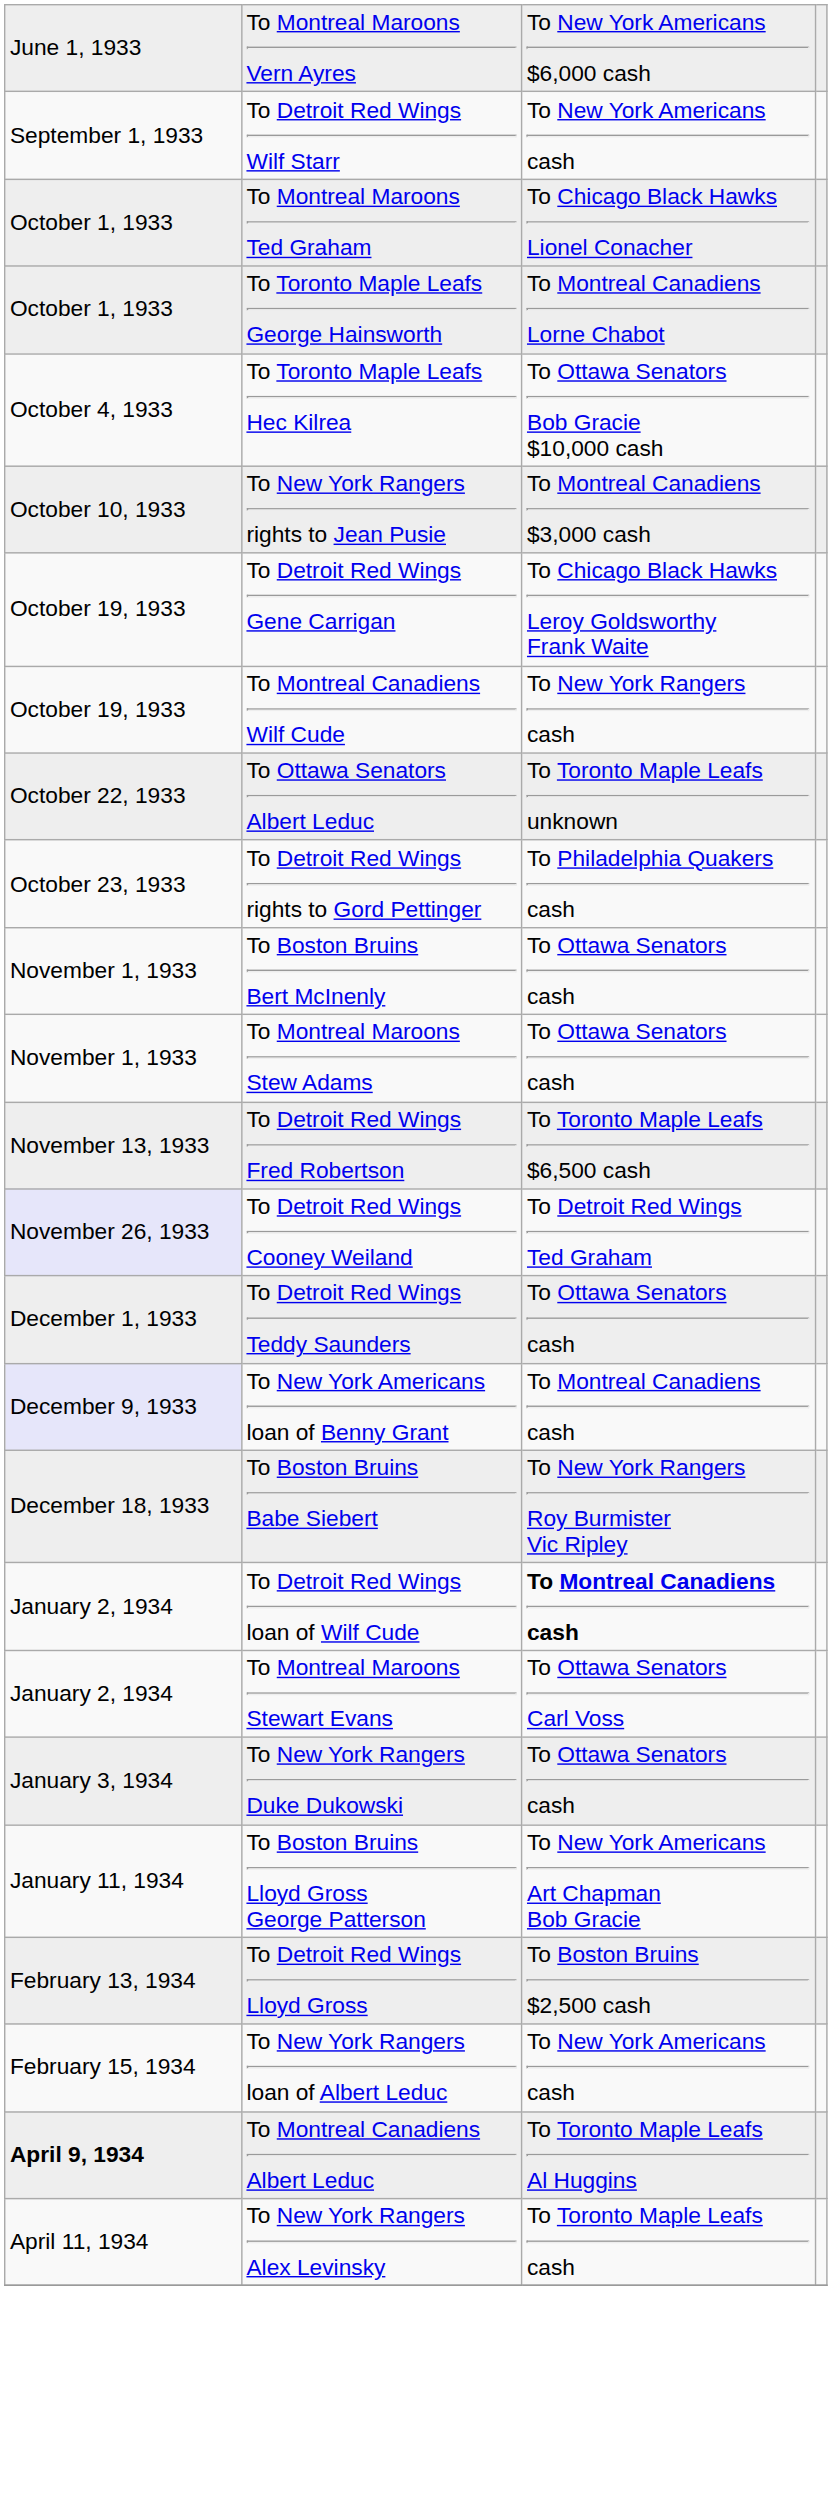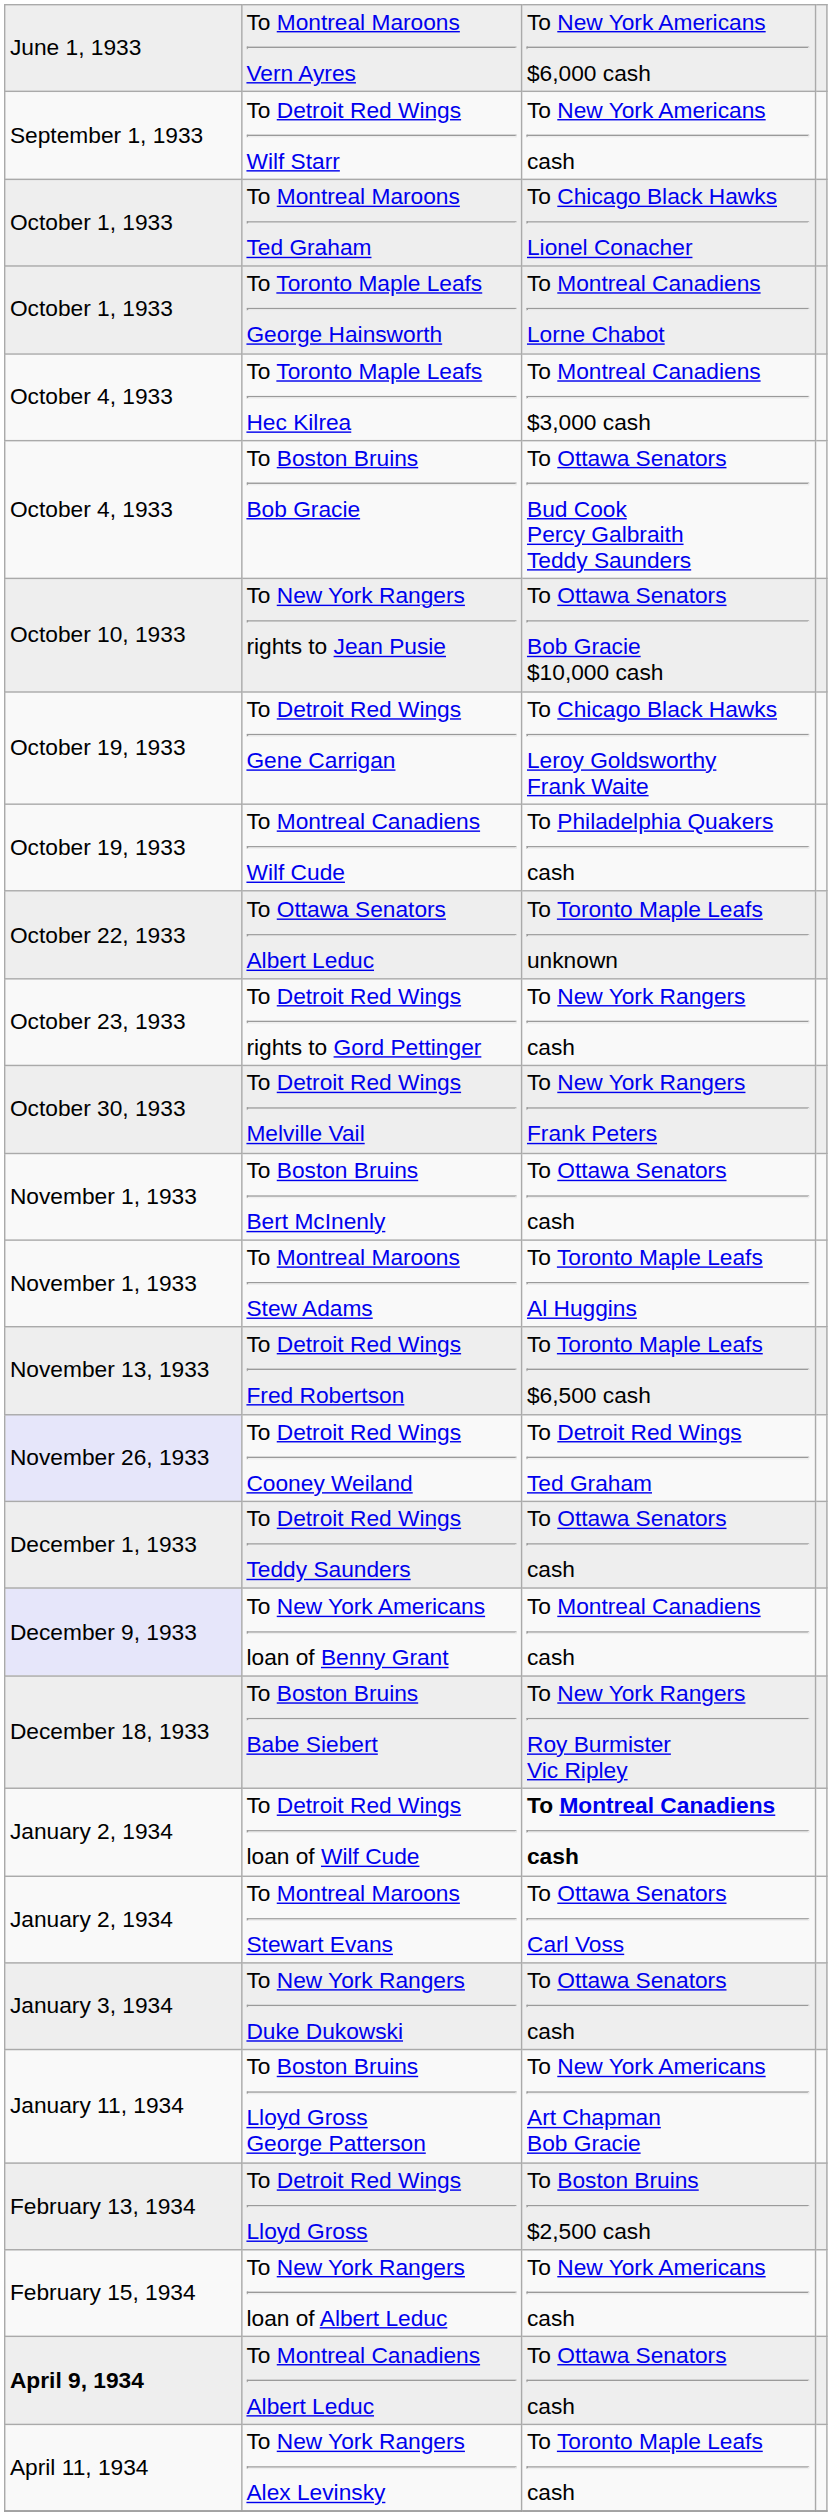 <table class="wikitable" style="border:1px solid #999999; width:580px;">
 <tr bgcolor="eeeeee">
 <td>June 1, 1933</td>
 <td valign="top">To <a href='#'>Montreal Maroons</a><hr><a href='#'>Vern Ayres</a></td>
 <td valign="top">To <a href='#'>New York Americans</a><hr>$6,000 cash</td>
 <td></td>
 </tr>
 <tr>
 <td>September 1, 1933</td>
 <td valign="top">To <a href='#'>Detroit Red Wings</a><hr><a href='#'>Wilf Starr</a></td>
 <td valign="top">To <a href='#'>New York Americans</a><hr>cash</td>
 <td></td>
 </tr>
 <tr bgcolor="eeeeee">
 <td>October 1, 1933</td>
 <td valign="top">To <a href='#'>Montreal Maroons</a><hr><a href='#'>Ted Graham</a></td>
 <td valign="top">To <a href='#'>Chicago Black Hawks</a> <hr><a href='#'>Lionel Conacher</a></td>
 <td></td>
 </tr>
 <tr bgcolor="eeeeee">
 <td>October 1, 1933</td>
 <td valign="top">To <a href='#'>Toronto Maple Leafs</a><hr><a href='#'>George Hainsworth</a></td>
 <td valign="top">To <a href='#'>Montreal Canadiens</a> <hr><a href='#'>Lorne Chabot</a></td>
 <td></td>
 </tr>
 <tr>
 <td>October 4, 1933</td>
 <td valign="top">To <a href='#'>Toronto Maple Leafs</a><hr><a href='#'>Hec Kilrea</a></td>
-<td valign="top">To <a href='#'>Ottawa Senators</a> <hr><a href='#'>Bob Gracie</a><br>$10,000 cash</td>
+<td valign="top">To <a href='#'>Montreal Canadiens</a><hr>$3,000 cash</td>
+<td></td>
+</tr>
+<tr>
+<td>October 4, 1933</td>
+<td valign="top">To <a href='#'>Boston Bruins</a><hr><a href='#'>Bob Gracie</a></td>
+<td valign="top">To <a href='#'>Ottawa Senators</a> <hr><a href='#'>Bud Cook</a><br><a href='#'>Percy Galbraith</a><br><a href='#'>Teddy Saunders</a></td>
 <td></td>
 </tr>
 <tr bgcolor="eeeeee">
 <td>October 10, 1933</td>
 <td valign="top">To <a href='#'>New York Rangers</a><hr>rights to <a href='#'>Jean Pusie</a></td>
-<td valign="top">To <a href='#'>Montreal Canadiens</a><hr>$3,000 cash</td>
+<td valign="top">To <a href='#'>Ottawa Senators</a> <hr><a href='#'>Bob Gracie</a><br>$10,000 cash</td>
 <td></td>
 </tr>
 <tr>
 <td>October 19, 1933</td>
 <td valign="top">To <a href='#'>Detroit Red Wings</a><hr><a href='#'>Gene Carrigan</a></td>
 <td valign="top">To <a href='#'>Chicago Black Hawks</a><hr><a href='#'>Leroy Goldsworthy</a><br><a href='#'>Frank Waite</a></td>
 <td></td>
 </tr>
 <tr>
 <td>October 19, 1933</td>
 <td valign="top">To <a href='#'>Montreal Canadiens</a><hr><a href='#'>Wilf Cude</a></td>
-<td valign="top">To <a href='#'>New York Rangers</a><hr>cash</td>
+<td valign="top">To <a href='#'>Philadelphia Quakers</a><hr>cash</td>
 <td></td>
 </tr>
 <tr bgcolor="eeeeee">
 <td>October 22, 1933</td>
 <td valign="top">To <a href='#'>Ottawa Senators</a><hr><a href='#'>Albert Leduc</a></td>
 <td valign="top">To <a href='#'>Toronto Maple Leafs</a><hr>unknown</td>
 <td></td>
 </tr>
 <tr>
 <td>October 23, 1933</td>
 <td valign="top">To <a href='#'>Detroit Red Wings</a><hr>rights to <a href='#'>Gord Pettinger</a></td>
-<td valign="top">To <a href='#'>Philadelphia Quakers</a><hr>cash</td>
+<td valign="top">To <a href='#'>New York Rangers</a><hr>cash</td>
+<td></td>
+</tr>
+<tr bgcolor="eeeeee">
+<td>October 30, 1933</td>
+<td valign="top">To <a href='#'>Detroit Red Wings</a><hr><a href='#'>Melville Vail</a></td>
+<td valign="top">To <a href='#'>New York Rangers</a><hr><a href='#'>Frank Peters</a></td>
 <td></td>
 </tr>
 <tr>
 <td>November 1, 1933</td>
 <td valign="top">To <a href='#'>Boston Bruins</a><hr><a href='#'>Bert McInenly</a></td>
 <td valign="top">To <a href='#'>Ottawa Senators</a><hr>cash</td>
 <td></td>
 </tr>
 <tr>
 <td>November 1, 1933</td>
 <td valign="top">To <a href='#'>Montreal Maroons</a><hr><a href='#'>Stew Adams</a></td>
-<td valign="top">To <a href='#'>Ottawa Senators</a><hr>cash</td>
+<td valign="top">To <a href='#'>Toronto Maple Leafs</a><hr><a href='#'>Al Huggins</a></td>
 <td></td>
 </tr>
 <tr bgcolor="eeeeee">
 <td>November 13, 1933</td>
 <td valign="top">To <a href='#'>Detroit Red Wings</a><hr><a href='#'>Fred Robertson</a></td>
 <td valign="top">To <a href='#'>Toronto Maple Leafs</a><hr>$6,500 cash</td>
 <td></td>
 </tr>
 <tr>
 <td style="background: lavender;">November 26, 1933</td>
 <td valign="top">To <a href='#'>Detroit Red Wings</a><hr><a href='#'>Cooney Weiland</a></td>
 <td valign="top">To <a href='#'>Detroit Red Wings</a><hr><a href='#'>Ted Graham</a></td>
 <td></td>
 </tr>
 <tr bgcolor="eeeeee">
 <td>December 1, 1933</td>
 <td valign="top">To <a href='#'>Detroit Red Wings</a><hr><a href='#'>Teddy Saunders</a></td>
 <td valign="top">To <a href='#'>Ottawa Senators</a><hr>cash</td>
 <td></td>
 </tr>
 <tr>
 <td style="background: lavender;">December 9, 1933</td>
 <td valign="top">To <a href='#'>New York Americans</a><hr>loan of <a href='#'>Benny Grant</a></td>
 <td valign="top">To <a href='#'>Montreal Canadiens</a><hr>cash</td>
 <td></td>
 </tr>
 <tr bgcolor="eeeeee">
 <td>December 18, 1933</td>
 <td valign="top">To <a href='#'>Boston Bruins</a><hr><a href='#'>Babe Siebert</a></td>
 <td valign="top">To <a href='#'>New York Rangers</a><hr><a href='#'>Roy Burmister</a><br><a href='#'>Vic Ripley</a></td>
 <td></td>
 </tr>
 <tr>
 <td>January 2, 1934</td>
 <td valign="top">To <a href='#'>Detroit Red Wings</a><hr>loan of <a href='#'>Wilf Cude</a></td>
 <td valign="top"><strong>To <a href='#'>Montreal Canadiens</a><hr>cash</strong></td>
 <td></td>
 </tr>
 <tr>
 <td>January 2, 1934</td>
 <td valign="top">To <a href='#'>Montreal Maroons</a><hr><a href='#'>Stewart Evans</a></td>
 <td valign="top">To <a href='#'>Ottawa Senators</a><hr><a href='#'>Carl Voss</a></td>
 <td></td>
 </tr>
 <tr bgcolor="eeeeee">
 <td>January 3, 1934</td>
 <td valign="top">To <a href='#'>New York Rangers</a><hr><a href='#'>Duke Dukowski</a></td>
 <td valign="top">To <a href='#'>Ottawa Senators</a><hr>cash</td>
 <td></td>
 </tr>
 <tr>
 <td>January 11, 1934</td>
 <td valign="top">To <a href='#'>Boston Bruins</a><hr><a href='#'>Lloyd Gross</a><br><a href='#'>George Patterson</a></td>
 <td valign="top">To <a href='#'>New York Americans</a><hr><a href='#'>Art Chapman</a><br><a href='#'>Bob Gracie</a></td>
 <td></td>
 </tr>
 <tr bgcolor="eeeeee">
 <td>February 13, 1934</td>
 <td valign="top">To <a href='#'>Detroit Red Wings</a><hr><a href='#'>Lloyd Gross</a></td>
 <td valign="top">To <a href='#'>Boston Bruins</a><hr>$2,500 cash</td>
 <td></td>
 </tr>
 <tr>
 <td>February 15, 1934</td>
 <td valign="top">To <a href='#'>New York Rangers</a><hr>loan of <a href='#'>Albert Leduc</a></td>
 <td valign="top">To <a href='#'>New York Americans</a><hr>cash</td>
 <td></td>
 </tr>
 <tr bgcolor="eeeeee">
 <td><strong>April 9, 1934</strong></td>
 <td valign="top">To <a href='#'>Montreal Canadiens</a><hr><a href='#'>Albert Leduc</a></td>
-<td valign="top">To <a href='#'>Toronto Maple Leafs</a><hr><a href='#'>Al Huggins</a></td>
+<td valign="top">To <a href='#'>Ottawa Senators</a><hr>cash</td>
 <td></td>
 </tr>
 <tr>
 <td>April 11, 1934</td>
 <td valign="top">To <a href='#'>New York Rangers</a><hr><a href='#'>Alex Levinsky</a></td>
 <td valign="top">To <a href='#'>Toronto Maple Leafs</a><hr>cash</td>
 <td></td>
 </tr>
 <tr bgcolor="eeeeee">
 </tr>
 </table>
